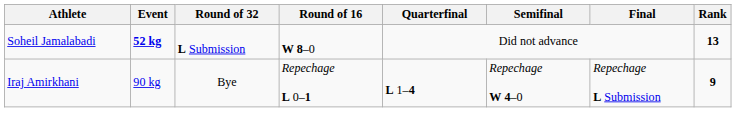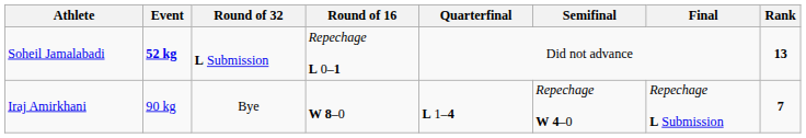 <table class="wikitable" width="98%" style="text-align:left; font-size:90%">
 <tr>
 <th width="17%">Athlete</th>
 <th width="6%">Event</th>
 <th width="14%">Round of 32</th>
 <th width="14%">Round of 16</th>
 <th width="14%">Quarterfinal</th>
 <th width="14%">Semifinal</th>
 <th width="14%">Final</th>
 <th width="5%">Rank</th>
 </tr>
 <tr>
 <td><a href='#'>Soheil Jamalabadi</a></td>
 <td><strong><a href='#'>52 kg</a></strong></td>
 <td><br><strong>L</strong> <a href='#'>Submission</a></td>
-<td><br><strong>W</strong> <strong>8</strong>–0</td>
+<td><em>Repechage</em><br><br><strong>L</strong> 0–<strong>1</strong></td>
 <td colspan=3 align=center>Did not advance</td>
 <td align=center><strong>13</strong></td>
 </tr>
 <tr>
 <td><a href='#'>Iraj Amirkhani</a></td>
 <td><a href='#'>90 kg</a></td>
 <td align=center>Bye</td>
-<td><em>Repechage</em><br><br><strong>L</strong> 0–<strong>1</strong></td>
+<td><br><strong>W</strong> <strong>8</strong>–0</td>
 <td><br><strong>L</strong> 1–<strong>4</strong></td>
 <td><em>Repechage</em><br><br><strong>W</strong> <strong>4</strong>–0</td>
 <td><em>Repechage</em><br><br><strong>L</strong> <a href='#'>Submission</a></td>
-<td align=center><strong>9</strong></td>
+<td align=center><strong>7</strong></td>
 </tr>
 </table>
